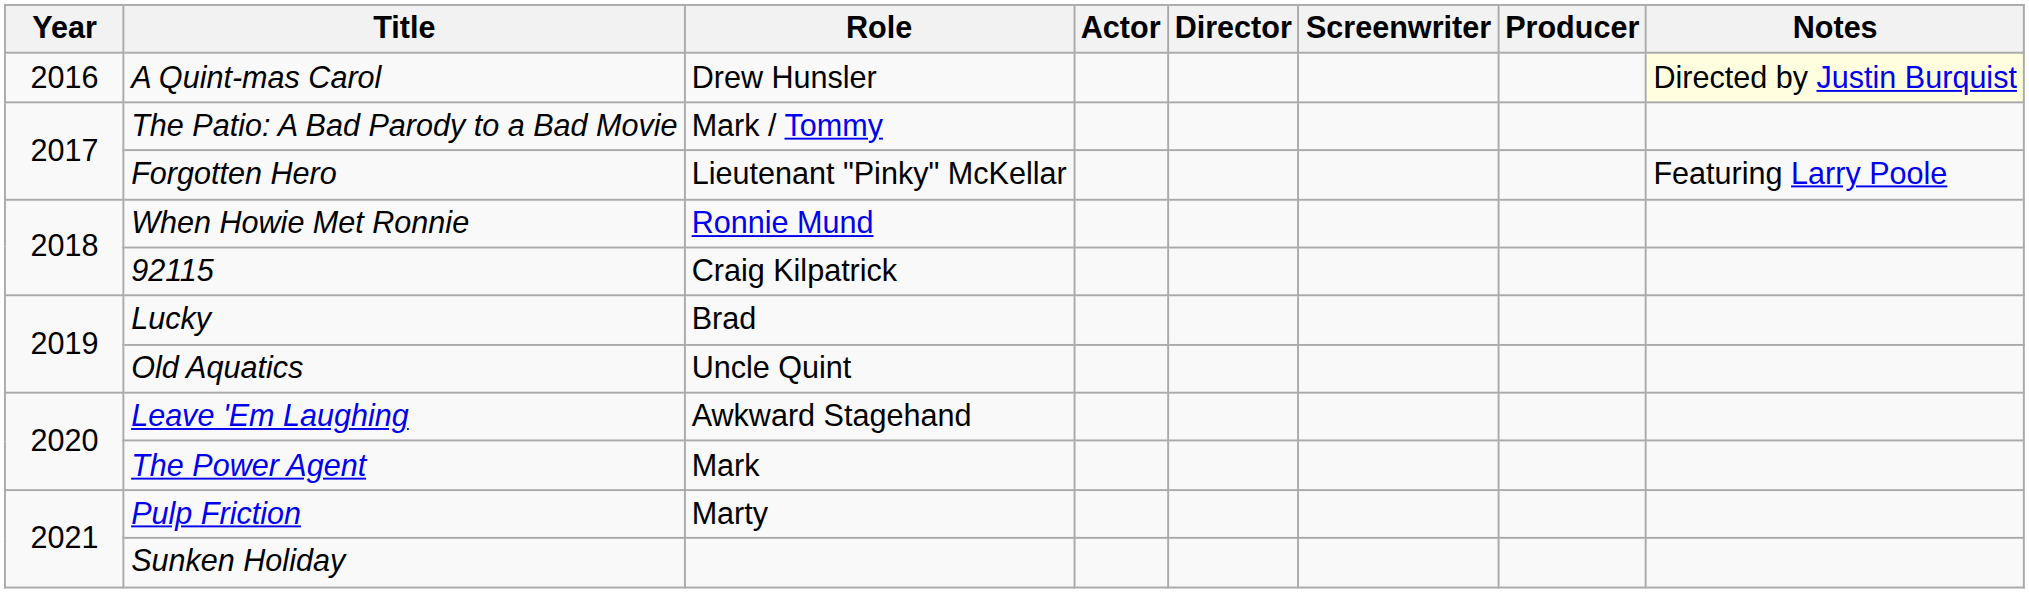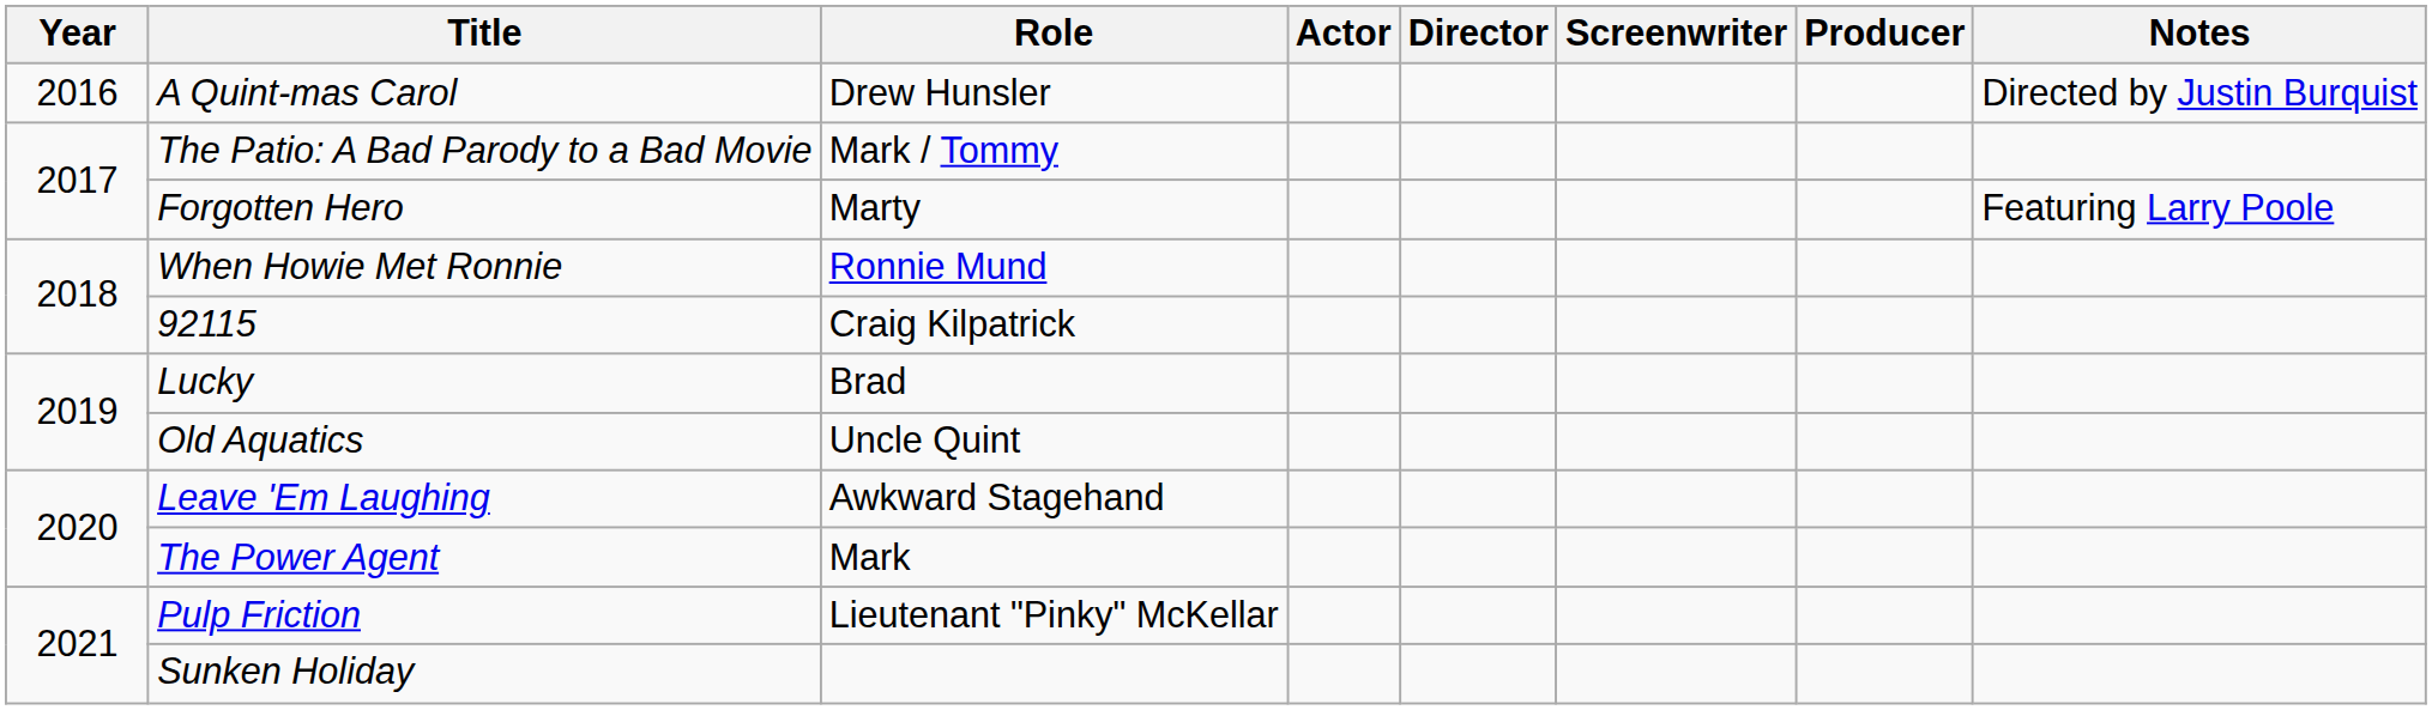 <table class="wikitable">
 <tr>
 <th width="55">Year</th>
 <th>Title</th>
 <th>Role</th>
 <th>Actor</th>
 <th>Director</th>
 <th>Screenwriter</th>
 <th>Producer</th>
 <th>Notes</th>
 </tr>
 <tr>
 <td align="center">2016</td>
 <td><em>A Quint-mas Carol</em></td>
 <td>Drew Hunsler</td>
 <td></td>
 <td></td>
 <td></td>
 <td></td>
-<td style="background: lightyellow;">Directed by <a href='#'>Justin Burquist</a></td>
+<td>Directed by <a href='#'>Justin Burquist</a></td>
 </tr>
 <tr>
 <td rowspan="2" align="center">2017</td>
 <td><em>The Patio: A Bad Parody to a Bad Movie</em></td>
 <td>Mark / <a href='#'>Tommy</a></td>
 <td></td>
 <td></td>
 <td></td>
 <td></td>
 <td></td>
 </tr>
 <tr>
 <td><em>Forgotten Hero</em></td>
-<td>Lieutenant "Pinky" McKellar</td>
+<td>Marty</td>
 <td></td>
 <td></td>
 <td></td>
 <td></td>
 <td>Featuring <a href='#'>Larry Poole</a></td>
 </tr>
 <tr>
 <td rowspan="2" align="center">2018</td>
 <td><em>When Howie Met Ronnie</em></td>
 <td><a href='#'>Ronnie Mund</a></td>
 <td></td>
 <td></td>
 <td></td>
 <td></td>
 <td></td>
 </tr>
 <tr>
 <td><em>92115</em></td>
 <td>Craig Kilpatrick</td>
 <td></td>
 <td></td>
 <td></td>
 <td></td>
 <td></td>
 </tr>
 <tr>
 <td rowspan="2" align="center">2019</td>
 <td><em>Lucky</em></td>
 <td>Brad</td>
 <td></td>
 <td></td>
 <td></td>
 <td></td>
 <td></td>
 </tr>
 <tr>
 <td><em>Old Aquatics</em></td>
 <td>Uncle Quint</td>
 <td></td>
 <td></td>
 <td></td>
 <td></td>
 <td></td>
 </tr>
 <tr>
 <td rowspan="2" align="center">2020</td>
 <td><em><a href='#'>Leave 'Em Laughing</a></em></td>
 <td>Awkward Stagehand</td>
 <td></td>
 <td></td>
 <td></td>
 <td></td>
 <td></td>
 </tr>
 <tr valign="top">
 <td><em><a href='#'>The Power Agent</a></em></td>
 <td>Mark</td>
 <td></td>
 <td></td>
 <td></td>
 <td></td>
 <td></td>
 </tr>
 <tr>
 <td rowspan="2" align="center">2021</td>
 <td><em><a href='#'>Pulp Friction</a></em></td>
-<td>Marty</td>
+<td>Lieutenant "Pinky" McKellar</td>
 <td></td>
 <td></td>
 <td></td>
 <td></td>
 <td></td>
 </tr>
 <tr>
 <td><em>Sunken Holiday</em></td>
 <td></td>
 <td></td>
 <td></td>
 <td></td>
 <td></td>
 <td></td>
 </tr>
 </table>
